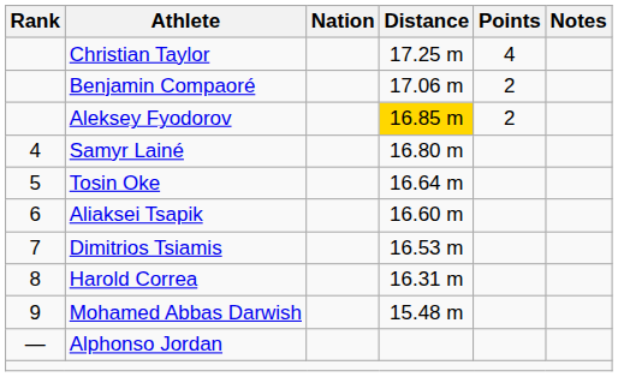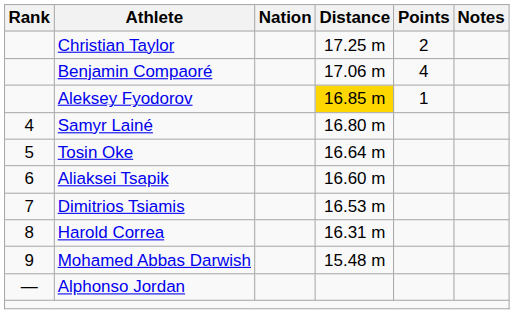 <table class="wikitable mw-datatable sortable" style="text-align:center;">
 <tr>
 <th>Rank</th>
 <th>Athlete</th>
 <th>Nation</th>
 <th>Distance</th>
 <th>Points</th>
 <th>Notes</th>
 </tr>
 <tr>
 <td></td>
 <td align=left><a href='#'>Christian Taylor</a></td>
 <td align=left></td>
 <td>17.25 m </td>
-<td>4</td>
+<td>2</td>
 <td></td>
 </tr>
 <tr>
 <td></td>
 <td align=left><a href='#'>Benjamin Compaoré</a></td>
 <td align=left></td>
 <td>17.06 m </td>
-<td>2</td>
+<td>4</td>
 <td></td>
 </tr>
 <tr>
 <td></td>
 <td align=left><a href='#'>Aleksey Fyodorov</a></td>
 <td align=left></td>
 <td style="background: gold;">16.85 m </td>
-<td>2</td>
+<td>1</td>
 <td></td>
 </tr>
 <tr>
 <td>4</td>
 <td align=left><a href='#'>Samyr Lainé</a></td>
 <td align=left></td>
 <td>16.80 m </td>
 <td></td>
 <td></td>
 </tr>
 <tr>
 <td>5</td>
 <td align=left><a href='#'>Tosin Oke</a></td>
 <td align=left></td>
 <td>16.64 m </td>
 <td></td>
 <td></td>
 </tr>
 <tr>
 <td>6</td>
 <td align=left><a href='#'>Aliaksei Tsapik</a></td>
 <td align=left></td>
 <td>16.60 m </td>
 <td></td>
 <td></td>
 </tr>
 <tr>
 <td>7</td>
 <td align=left><a href='#'>Dimitrios Tsiamis</a></td>
 <td align=left></td>
 <td>16.53 m </td>
 <td></td>
 <td></td>
 </tr>
 <tr>
 <td>8</td>
 <td align=left><a href='#'>Harold Correa</a></td>
 <td align=left></td>
 <td>16.31 m </td>
 <td></td>
 <td></td>
 </tr>
 <tr>
 <td>9</td>
 <td align=left><a href='#'>Mohamed Abbas Darwish</a></td>
 <td align=left></td>
 <td>15.48 m </td>
 <td></td>
 <td></td>
 </tr>
 <tr>
 <td>—</td>
 <td align=left><a href='#'>Alphonso Jordan</a></td>
 <td align=left></td>
 <td></td>
 <td></td>
 <td></td>
 </tr>
 <tr class="sortbottom">
 <td colspan=6></td>
 </tr>
 </table>
